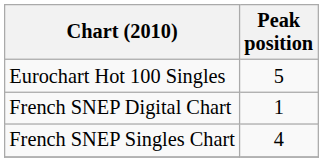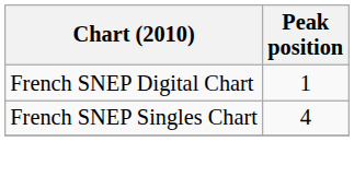 <table class="wikitable sortable">
 <tr>
 <th>Chart (2010)</th>
 <th>Peak<br>position</th>
-</tr>
-<tr>
-<td>Eurochart Hot 100 Singles</td>
-<td align="center">5</td>
 </tr>
 <tr>
 <td>French SNEP Digital Chart</td>
 <td align="center">1</td>
 </tr>
 <tr>
 <td>French SNEP Singles Chart</td>
 <td align="center">4</td>
 </tr>
 <tr>
 </tr>
 </table>
